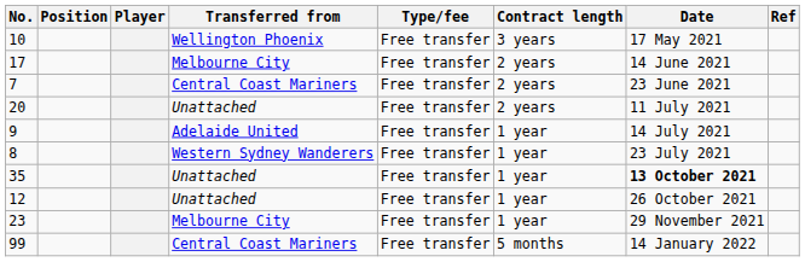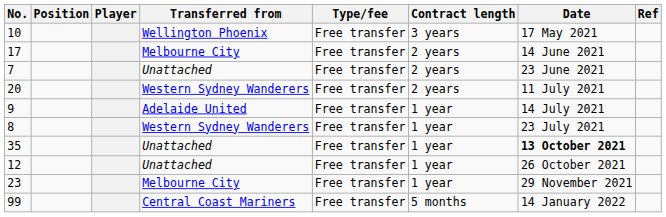 <table class="wikitable plainrowheaders sortable" style="text-align:center; text-align:left">
 <tr>
 <th scope="col">No.</th>
 <th scope="col">Position</th>
 <th scope="col">Player</th>
 <th scope="col">Transferred from</th>
 <th scope="col">Type/fee</th>
 <th scope="col">Contract length</th>
 <th scope="col">Date</th>
 <th scope="col" class="unsortable">Ref</th>
 </tr>
 <tr>
 <td>10</td>
 <td></td>
 <th scope="row"></th>
 <td><a href='#'>Wellington Phoenix</a></td>
 <td>Free transfer</td>
 <td>3 years</td>
 <td>17 May 2021</td>
 <td></td>
 </tr>
 <tr>
 <td>17</td>
 <td></td>
 <th scope="row"></th>
 <td><a href='#'>Melbourne City</a></td>
 <td>Free transfer</td>
 <td>2 years</td>
 <td>14 June 2021</td>
 <td></td>
 </tr>
 <tr>
 <td>7</td>
 <td></td>
 <th scope="row"></th>
-<td><a href='#'>Central Coast Mariners</a></td>
+<td><em>Unattached</em></td>
 <td>Free transfer</td>
 <td>2 years</td>
 <td>23 June 2021</td>
 <td></td>
 </tr>
 <tr>
 <td>20</td>
 <td></td>
 <th scope="row"></th>
-<td><em>Unattached</em></td>
+<td><a href='#'>Western Sydney Wanderers</a></td>
 <td>Free transfer</td>
 <td>2 years</td>
 <td>11 July 2021</td>
 <td></td>
 </tr>
 <tr>
 <td>9</td>
 <td></td>
 <th scope="row"></th>
 <td><a href='#'>Adelaide United</a></td>
 <td>Free transfer</td>
 <td>1 year</td>
 <td>14 July 2021</td>
 <td></td>
 </tr>
 <tr>
 <td>8</td>
 <td></td>
 <th scope="row"></th>
 <td><a href='#'>Western Sydney Wanderers</a></td>
 <td>Free transfer</td>
 <td>1 year</td>
 <td>23 July 2021</td>
 <td></td>
 </tr>
 <tr>
 <td>35</td>
 <td></td>
 <th scope="row"></th>
 <td><em>Unattached</em></td>
 <td>Free transfer</td>
 <td>1 year</td>
 <td><strong>13 October 2021</strong></td>
 <td></td>
 </tr>
 <tr>
 <td>12</td>
 <td></td>
 <th scope="row"></th>
 <td><em>Unattached</em></td>
 <td>Free transfer</td>
 <td>1 year</td>
 <td>26 October 2021</td>
 <td></td>
 </tr>
 <tr>
 <td>23</td>
 <td></td>
 <th scope="row"></th>
 <td><a href='#'>Melbourne City</a></td>
 <td>Free transfer</td>
 <td>1 year</td>
 <td>29 November 2021</td>
 <td></td>
 </tr>
 <tr>
 <td>99</td>
 <td></td>
 <th scope="row"></th>
 <td><a href='#'>Central Coast Mariners</a></td>
 <td>Free transfer</td>
 <td>5 months</td>
 <td>14 January 2022</td>
 <td></td>
 </tr>
 </table>
